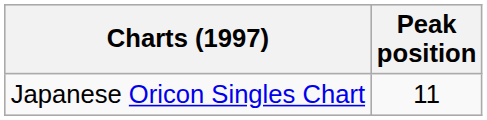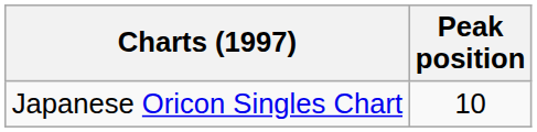 <table class="wikitable">
 <tr>
 <th>Charts (1997)</th>
 <th>Peak<br>position</th>
 </tr>
 <tr>
 <td>Japanese <a href='#'>Oricon Singles Chart</a></td>
-<td align="center">11</td>
+<td align="center">10</td>
 </tr>
 </table>
